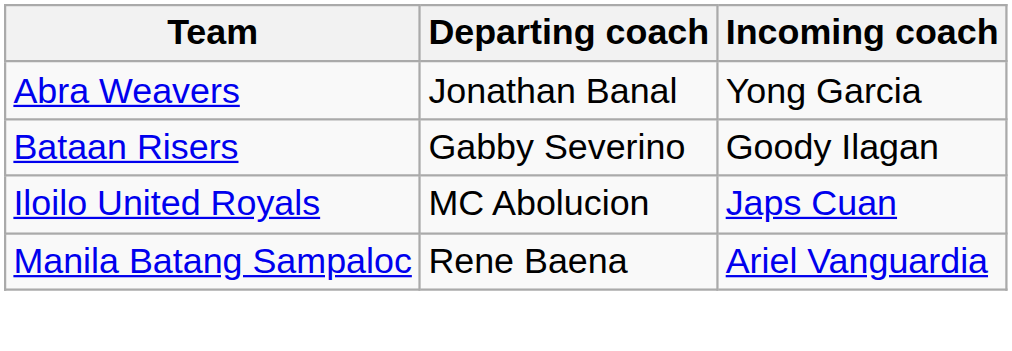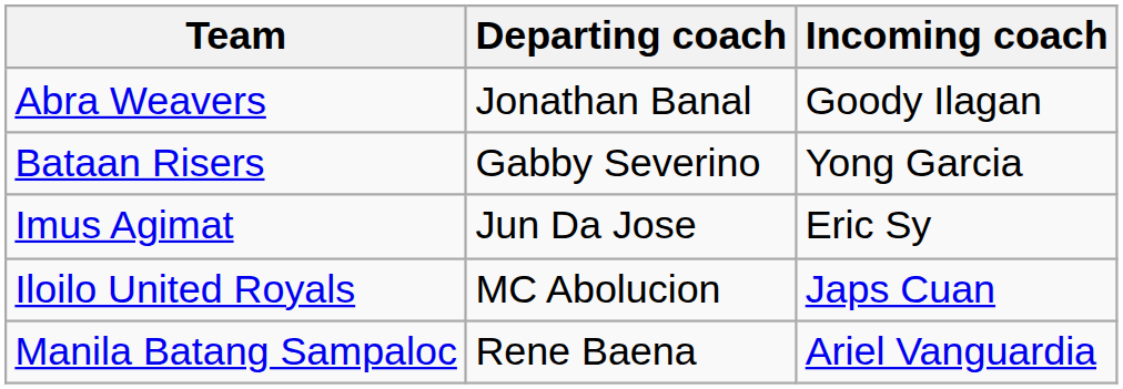 <table class="wikitable">
 <tr>
 <th>Team</th>
 <th>Departing coach</th>
 <th>Incoming coach</th>
 </tr>
 <tr>
 <td><a href='#'>Abra Weavers</a></td>
 <td>Jonathan Banal</td>
-<td>Yong Garcia</td>
+<td>Goody Ilagan</td>
 </tr>
 <tr>
 <td><a href='#'>Bataan Risers</a></td>
 <td>Gabby Severino</td>
-<td>Goody Ilagan</td>
+<td>Yong Garcia</td>
+</tr>
+<tr>
+<td><a href='#'>Imus Agimat</a></td>
+<td>Jun Da Jose</td>
+<td>Eric Sy</td>
 </tr>
 <tr>
 <td><a href='#'>Iloilo United Royals</a></td>
 <td>MC Abolucion</td>
 <td><a href='#'>Japs Cuan</a></td>
 </tr>
 <tr>
 <td><a href='#'>Manila Batang Sampaloc</a></td>
 <td>Rene Baena</td>
 <td><a href='#'>Ariel Vanguardia</a></td>
 </tr>
 </table>
